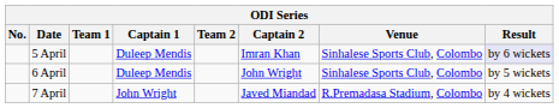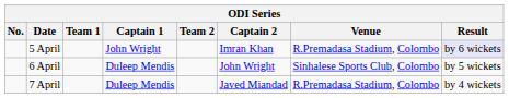 <table class="wikitable">
 <tr>
 <th colspan="9">ODI Series</th>
 </tr>
 <tr>
 <th>No.</th>
 <th>Date</th>
 <th>Team 1</th>
 <th>Captain 1</th>
 <th>Team 2</th>
 <th>Captain 2</th>
 <th>Venue</th>
 <th>Result</th>
 </tr>
 <tr>
 <td></td>
 <td>5 April</td>
 <td></td>
-<td><a href='#'>Duleep Mendis</a></td>
+<td><a href='#'>John Wright</a></td>
 <td></td>
 <td><a href='#'>Imran Khan</a></td>
-<td><a href='#'>Sinhalese Sports Club</a>, <a href='#'>Colombo</a></td>
+<td><a href='#'>R.Premadasa Stadium</a>, <a href='#'>Colombo</a></td>
 <td style="background: lavender;"> by 6 wickets</td>
 </tr>
 <tr>
 <td></td>
 <td>6 April</td>
 <td></td>
 <td><a href='#'>Duleep Mendis</a></td>
 <td></td>
 <td><a href='#'>John Wright</a></td>
 <td><a href='#'>Sinhalese Sports Club</a>, <a href='#'>Colombo</a></td>
 <td> by 5 wickets</td>
 </tr>
 <tr>
 <td></td>
 <td>7 April</td>
 <td></td>
-<td><a href='#'>John Wright</a></td>
+<td><a href='#'>Duleep Mendis</a></td>
 <td></td>
 <td><a href='#'>Javed Miandad</a></td>
 <td><a href='#'>R.Premadasa Stadium</a>, <a href='#'>Colombo</a></td>
 <td> by 4 wickets</td>
 </tr>
 </table>
